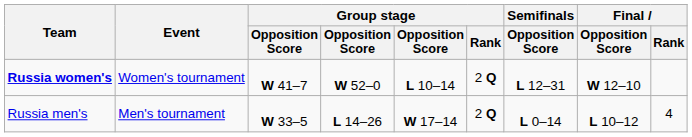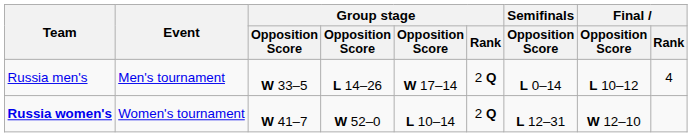 <table class="wikitable" style="text-align:center; font-size:90%">
 <tr>
 <th rowspan=2>Team</th>
 <th rowspan=2>Event</th>
 <th colspan=4>Group stage</th>
 <th>Semifinals</th>
 <th colspan=2>Final / </th>
 </tr>
 <tr style="font-size:95%">
 <th>Opposition<br>Score</th>
 <th>Opposition<br>Score</th>
 <th>Opposition<br>Score</th>
 <th>Rank</th>
 <th>Opposition<br>Score</th>
 <th>Opposition<br>Score</th>
 <th>Rank</th>
 </tr>
 <tr>
+<td align=left><a href='#'>Russia men's</a></td>
+<td align=left><a href='#'>Men's tournament</a></td>
+<td><br><strong>W</strong> 33–5</td>
+<td><br><strong>L</strong> 14–26</td>
+<td><br><strong>W</strong> 17–14</td>
+<td>2 <strong>Q</strong></td>
+<td><br><strong>L</strong> 0–14</td>
+<td><br><strong>L</strong> 10–12</td>
+<td>4</td>
+</tr>
+<tr>
 <td align=left><strong><a href='#'>Russia women's</a></strong></td>
 <td align=left><a href='#'>Women's tournament</a></td>
 <td><br><strong>W</strong> 41–7</td>
 <td><br><strong>W</strong> 52–0</td>
 <td><br><strong>L</strong> 10–14</td>
 <td>2 <strong>Q</strong></td>
 <td><br><strong>L</strong> 12–31</td>
 <td><br><strong>W</strong> 12–10</td>
 <td></td>
 </tr>
-<tr>
-<td align=left><a href='#'>Russia men's</a></td>
-<td align=left><a href='#'>Men's tournament</a></td>
-<td><br><strong>W</strong> 33–5</td>
-<td><br><strong>L</strong> 14–26</td>
-<td><br><strong>W</strong> 17–14</td>
-<td>2 <strong>Q</strong></td>
-<td><br><strong>L</strong> 0–14</td>
-<td><br><strong>L</strong> 10–12</td>
-<td>4</td>
-</tr>
 </table>
